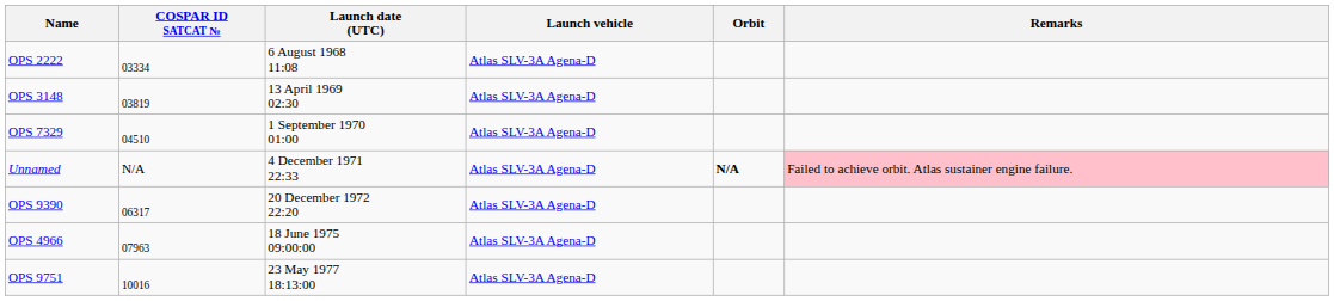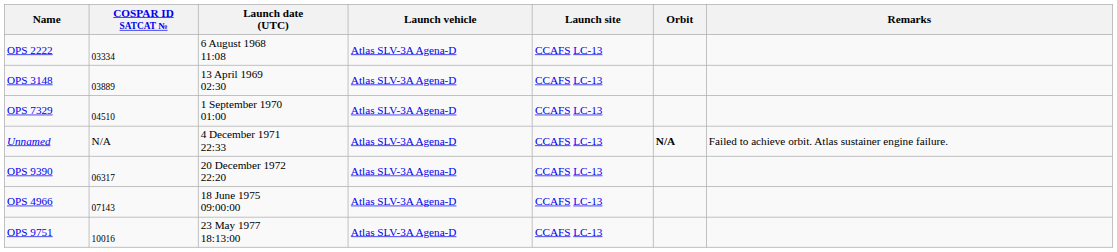 <table class="wikitable" style="width:100%;">
 <tr>
 <th>Name</th>
 <th><a href='#'>COSPAR ID</a><br><small><a href='#'>SATCAT №</a></small></th>
 <th>Launch date<br>(UTC)</th>
 <th>Launch vehicle</th>
+<th>Launch site</th>
 <th>Orbit</th>
 <th>Remarks</th>
 </tr>
 <tr>
 <td nowrap><a href='#'>OPS 2222</a></td>
 <td nowrap><br><small>03334</small></td>
 <td>6 August 1968<br>11:08</td>
 <td nowrap><a href='#'>Atlas SLV-3A Agena-D</a></td>
+<td nowrap><a href='#'>CCAFS</a> <a href='#'>LC-13</a></td>
 <td></td>
 <td></td>
 </tr>
 <tr>
 <td><a href='#'>OPS 3148</a></td>
-<td><br><small>03819</small></td>
+<td><br><small>03889</small></td>
 <td>13 April 1969<br>02:30</td>
 <td><a href='#'>Atlas SLV-3A Agena-D</a></td>
+<td><a href='#'>CCAFS</a> <a href='#'>LC-13</a></td>
 <td></td>
 <td></td>
 </tr>
 <tr>
 <td><a href='#'>OPS 7329</a></td>
 <td><br><small>04510</small></td>
 <td>1 September 1970<br>01:00</td>
 <td><a href='#'>Atlas SLV-3A Agena-D</a></td>
+<td><a href='#'>CCAFS</a> <a href='#'>LC-13</a></td>
 <td></td>
 <td></td>
 </tr>
 <tr>
 <td><a href='#'><em>Unnamed</em></a></td>
 <td>N/A</td>
 <td>4 December 1971<br>22:33</td>
 <td><a href='#'>Atlas SLV-3A Agena-D</a></td>
+<td><a href='#'>CCAFS</a> <a href='#'>LC-13</a></td>
 <td><strong>N/A</strong></td>
-<td style="background: pink;">Failed to achieve orbit. Atlas sustainer engine failure.</td>
+<td>Failed to achieve orbit. Atlas sustainer engine failure.</td>
 </tr>
 <tr>
 <td><a href='#'>OPS 9390</a></td>
 <td><br><small>06317</small></td>
 <td nowrap>20 December 1972<br>22:20</td>
 <td><a href='#'>Atlas SLV-3A Agena-D</a></td>
+<td><a href='#'>CCAFS</a> <a href='#'>LC-13</a></td>
 <td></td>
 <td></td>
 </tr>
 <tr>
 <td><a href='#'>OPS 4966</a></td>
-<td><br><small>07963</small></td>
+<td><br><small>07143</small></td>
 <td>18 June 1975<br>09:00:00</td>
 <td><a href='#'>Atlas SLV-3A Agena-D</a></td>
+<td><a href='#'>CCAFS</a> <a href='#'>LC-13</a></td>
 <td></td>
 <td></td>
 </tr>
 <tr>
 <td><a href='#'>OPS 9751</a></td>
 <td><br><small>10016</small></td>
 <td>23 May 1977<br>18:13:00</td>
 <td><a href='#'>Atlas SLV-3A Agena-D</a></td>
+<td><a href='#'>CCAFS</a> <a href='#'>LC-13</a></td>
 <td></td>
 <td></td>
 </tr>
 </table>
